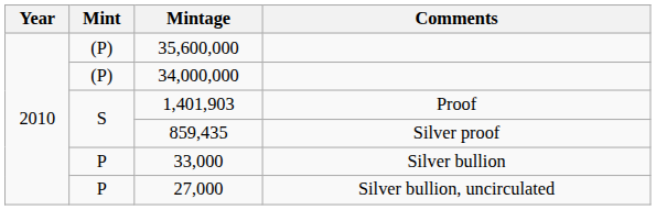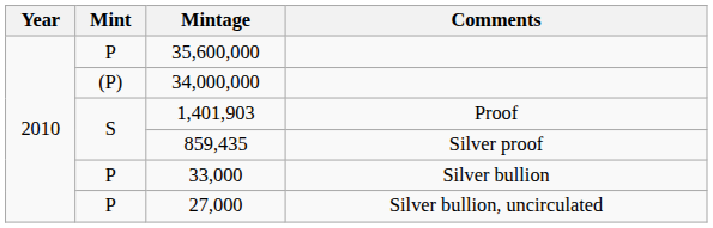 <table class="wikitable sortable" style="min-width:65%; text-align:center;">
 <tr>
 <th width="10%">Year</th>
 <th width="10%">Mint</th>
 <th width="20%">Mintage</th>
 <th width="60%">Comments</th>
 </tr>
 <tr>
 <td rowspan="6">2010</td>
-<td>(P)</td>
+<td>P</td>
 <td>35,600,000</td>
 <td></td>
 </tr>
 <tr>
 <td>(P)</td>
 <td>34,000,000</td>
 <td></td>
 </tr>
 <tr>
 <td rowspan="2">S</td>
 <td>1,401,903</td>
 <td>Proof</td>
 </tr>
 <tr>
 <td>859,435</td>
 <td>Silver proof</td>
 </tr>
 <tr>
 <td>P</td>
 <td>33,000</td>
 <td>Silver bullion</td>
 </tr>
 <tr>
 <td>P</td>
 <td>27,000</td>
 <td>Silver bullion, uncirculated</td>
 </tr>
 </table>
